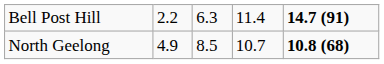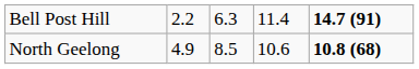 <table class="wikitable" style="width:40%; font-size:100%">
 <tr>
 <td>Bell Post Hill</td>
 <td>2.2</td>
 <td>6.3</td>
 <td>11.4</td>
 <td><strong>14.7 (91)</strong></td>
 </tr>
 <tr>
 <td>North Geelong</td>
 <td>4.9</td>
 <td>8.5</td>
-<td>10.7</td>
+<td>10.6</td>
 <td><strong>10.8 (68)</strong></td>
 </tr>
 </table>
